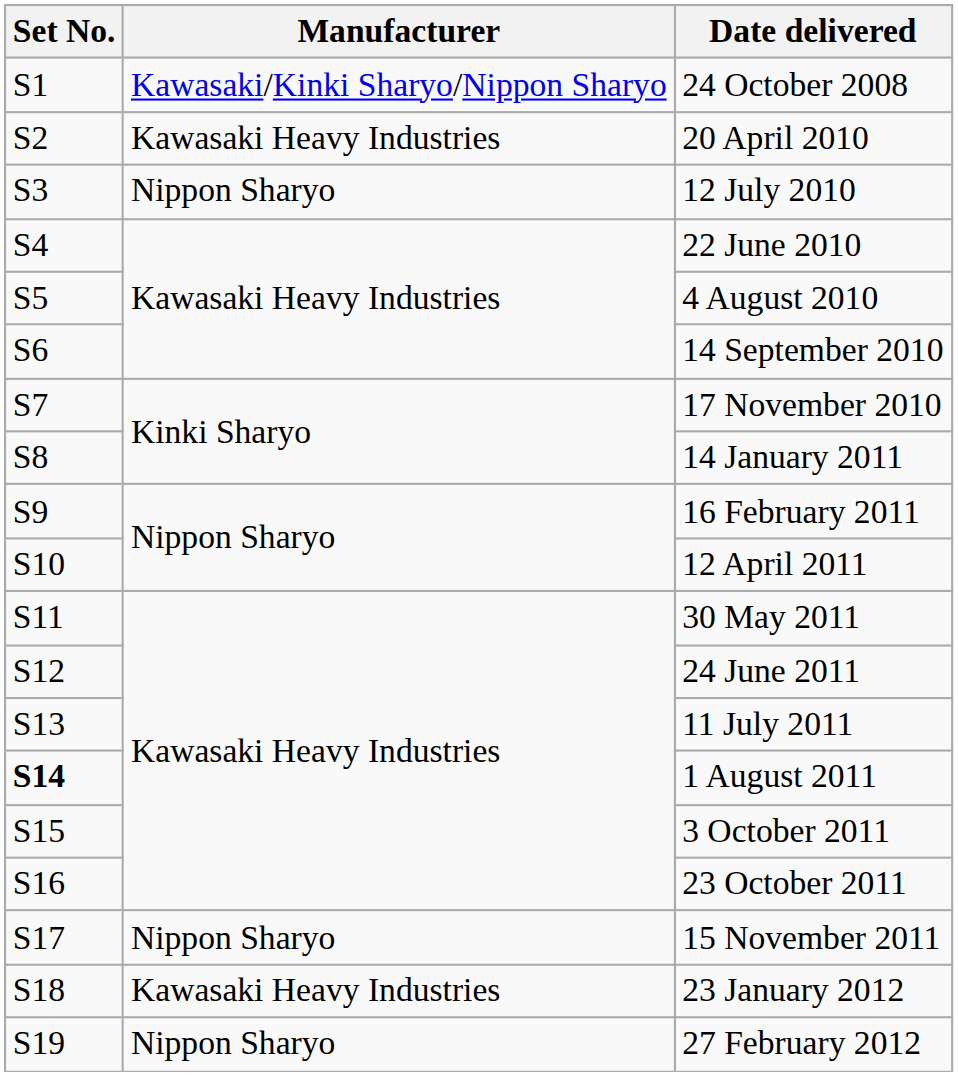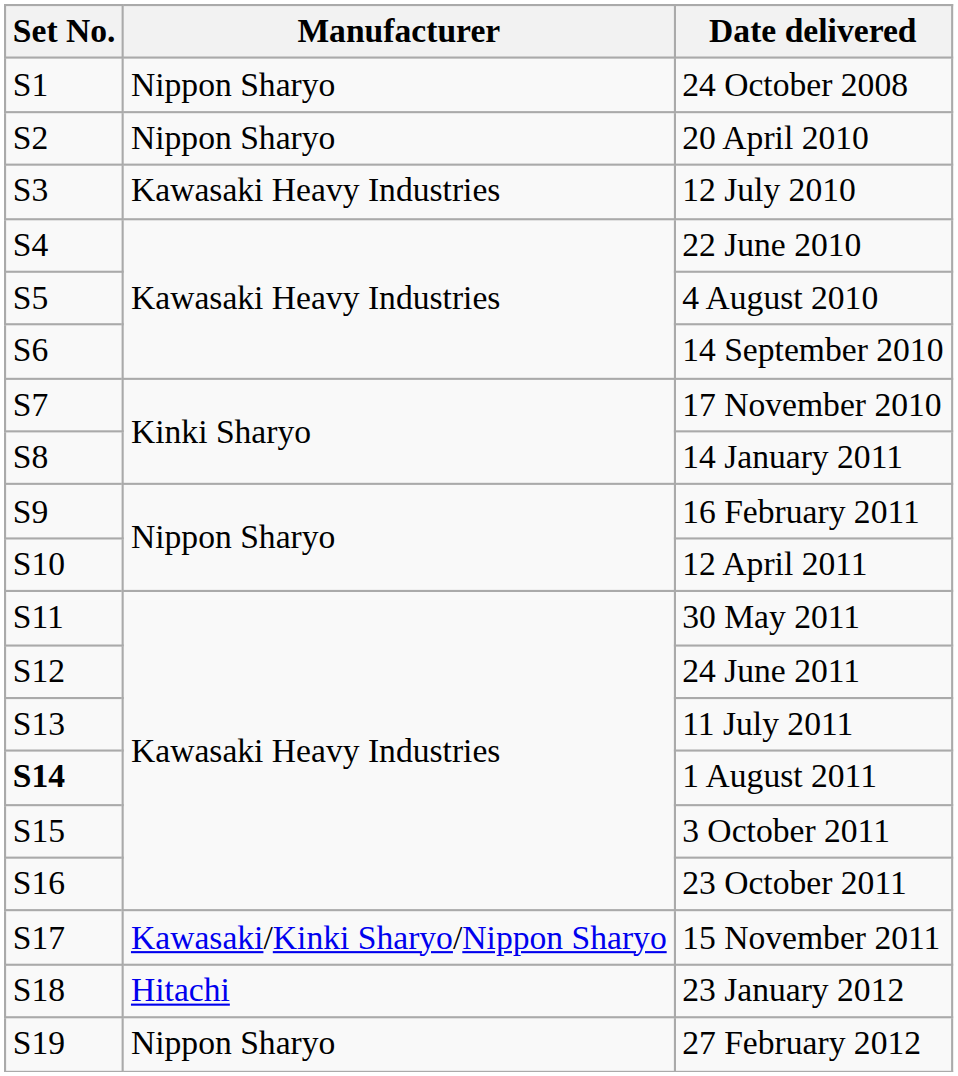 <table class="wikitable">
 <tr>
 <th>Set No.</th>
 <th>Manufacturer</th>
 <th>Date delivered</th>
 </tr>
 <tr>
 <td>S1</td>
-<td><a href='#'>Kawasaki</a>/<a href='#'>Kinki Sharyo</a>/<a href='#'>Nippon Sharyo</a></td>
+<td>Nippon Sharyo</td>
 <td>24 October 2008</td>
 </tr>
 <tr>
 <td>S2</td>
-<td>Kawasaki Heavy Industries</td>
+<td>Nippon Sharyo</td>
 <td>20 April 2010</td>
 </tr>
 <tr>
 <td>S3</td>
-<td>Nippon Sharyo</td>
+<td>Kawasaki Heavy Industries</td>
 <td>12 July 2010</td>
 </tr>
 <tr>
 <td>S4</td>
 <td rowspan="3">Kawasaki Heavy Industries</td>
 <td>22 June 2010</td>
 </tr>
 <tr>
 <td>S5</td>
 <td>4 August 2010</td>
 </tr>
 <tr>
 <td>S6</td>
 <td>14 September 2010</td>
 </tr>
 <tr>
 <td>S7</td>
 <td rowspan="2">Kinki Sharyo</td>
 <td>17 November 2010</td>
 </tr>
 <tr>
 <td>S8</td>
 <td>14 January 2011</td>
 </tr>
 <tr>
 <td>S9</td>
 <td rowspan="2">Nippon Sharyo</td>
 <td>16 February 2011</td>
 </tr>
 <tr>
 <td>S10</td>
 <td>12 April 2011</td>
 </tr>
 <tr>
 <td>S11</td>
 <td rowspan="6">Kawasaki Heavy Industries</td>
 <td>30 May 2011</td>
 </tr>
 <tr>
 <td>S12</td>
 <td>24 June 2011</td>
 </tr>
 <tr>
 <td>S13</td>
 <td>11 July 2011</td>
 </tr>
 <tr>
 <td><strong>S14</strong></td>
 <td>1 August 2011</td>
 </tr>
 <tr>
 <td>S15</td>
 <td>3 October 2011</td>
 </tr>
 <tr>
 <td>S16</td>
 <td>23 October 2011</td>
 </tr>
 <tr>
 <td>S17</td>
-<td>Nippon Sharyo</td>
+<td><a href='#'>Kawasaki</a>/<a href='#'>Kinki Sharyo</a>/<a href='#'>Nippon Sharyo</a></td>
 <td>15 November 2011</td>
 </tr>
 <tr>
 <td>S18</td>
-<td>Kawasaki Heavy Industries</td>
+<td><a href='#'>Hitachi</a></td>
 <td>23 January 2012</td>
 </tr>
 <tr>
 <td>S19</td>
 <td>Nippon Sharyo</td>
 <td>27 February 2012</td>
 </tr>
 </table>
